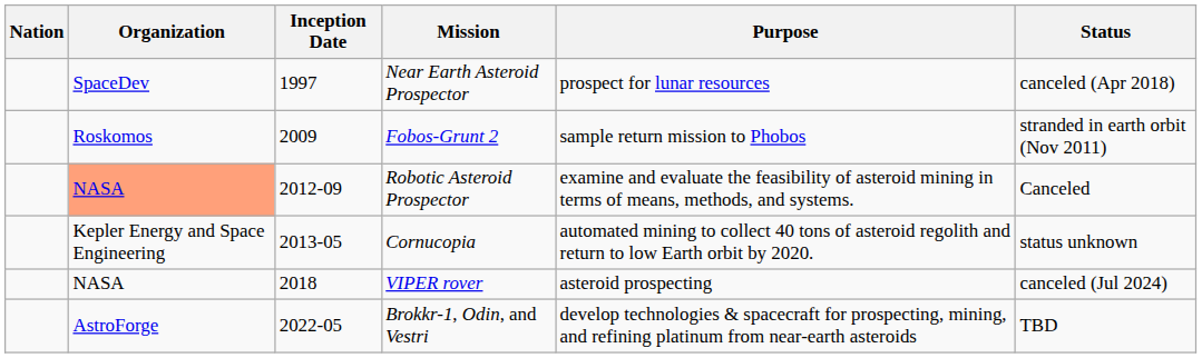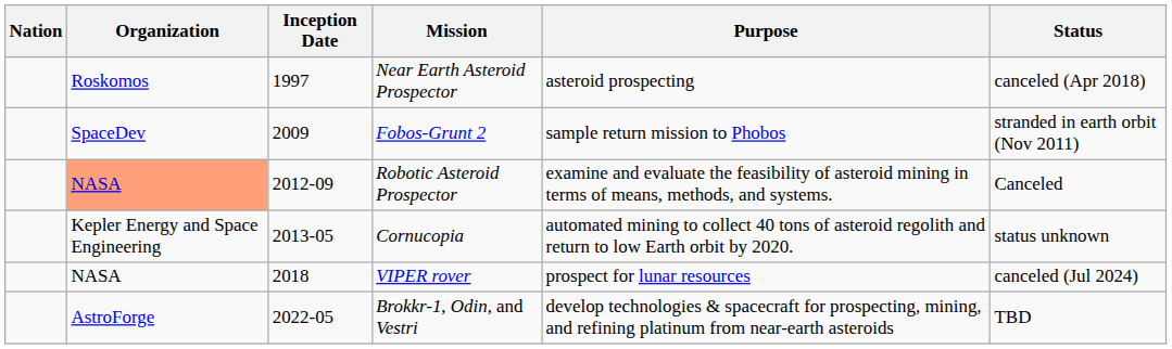 <table class="wikitable sortable" style="font-size:86%">
 <tr>
 <th>Nation</th>
 <th>Organization</th>
 <th>Inception Date</th>
 <th>Mission</th>
 <th>Purpose</th>
 <th>Status</th>
 </tr>
 <tr>
 <td></td>
-<td><a href='#'>SpaceDev</a></td>
+<td><a href='#'>Roskomos</a></td>
 <td>1997</td>
 <td><em>Near Earth Asteroid Prospector</em></td>
-<td>prospect for <a href='#'>lunar resources</a></td>
+<td>asteroid prospecting</td>
 <td>canceled (Apr 2018)</td>
 </tr>
 <tr>
 <td></td>
-<td><a href='#'>Roskomos</a></td>
+<td><a href='#'>SpaceDev</a></td>
 <td>2009</td>
 <td><em><a href='#'>Fobos-Grunt 2</a></em></td>
 <td>sample return mission to <a href='#'>Phobos</a></td>
 <td>stranded in earth orbit (Nov 2011)</td>
 </tr>
 <tr>
 <td></td>
 <td style="background: lightsalmon;"><a href='#'>NASA</a></td>
 <td>2012-09</td>
 <td><em>Robotic Asteroid Prospector</em></td>
 <td>examine and evaluate the feasibility of asteroid mining in terms of means, methods, and systems.</td>
 <td>Canceled</td>
 </tr>
 <tr>
 <td></td>
 <td>Kepler Energy and Space Engineering</td>
 <td>2013-05</td>
 <td><em>Cornucopia</em></td>
 <td>automated mining to collect 40 tons of asteroid regolith and return to low Earth orbit by 2020.</td>
 <td>status unknown</td>
 </tr>
 <tr>
 <td></td>
 <td>NASA</td>
 <td>2018</td>
 <td><em><a href='#'>VIPER rover</a></em></td>
-<td>asteroid prospecting</td>
+<td>prospect for <a href='#'>lunar resources</a></td>
 <td>canceled (Jul 2024)</td>
 </tr>
 <tr>
 <td></td>
 <td><a href='#'>AstroForge</a></td>
 <td>2022-05</td>
 <td><em>Brokkr-1</em>, <em>Odin</em>, and <em>Vestri</em></td>
 <td>develop technologies & spacecraft for prospecting, mining, and refining platinum from near-earth asteroids</td>
 <td>TBD</td>
 </tr>
 </table>
